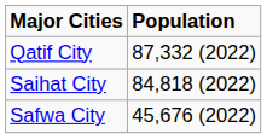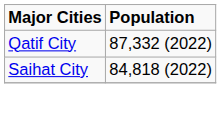 <table class="wikitable">
 <tr>
 <td><strong>Major Cities</strong></td>
 <td><strong>Population</strong></td>
 </tr>
 <tr>
 <td><a href='#'>Qatif City</a></td>
 <td>87,332 (2022)</td>
 </tr>
 <tr>
 <td><a href='#'>Saihat City</a></td>
 <td>84,818 (2022)</td>
 </tr>
 <tr>
-<td><a href='#'>Safwa City</a></td>
-<td>45,676 (2022)</td>
-</tr>
-<tr>
 </tr>
 </table>
